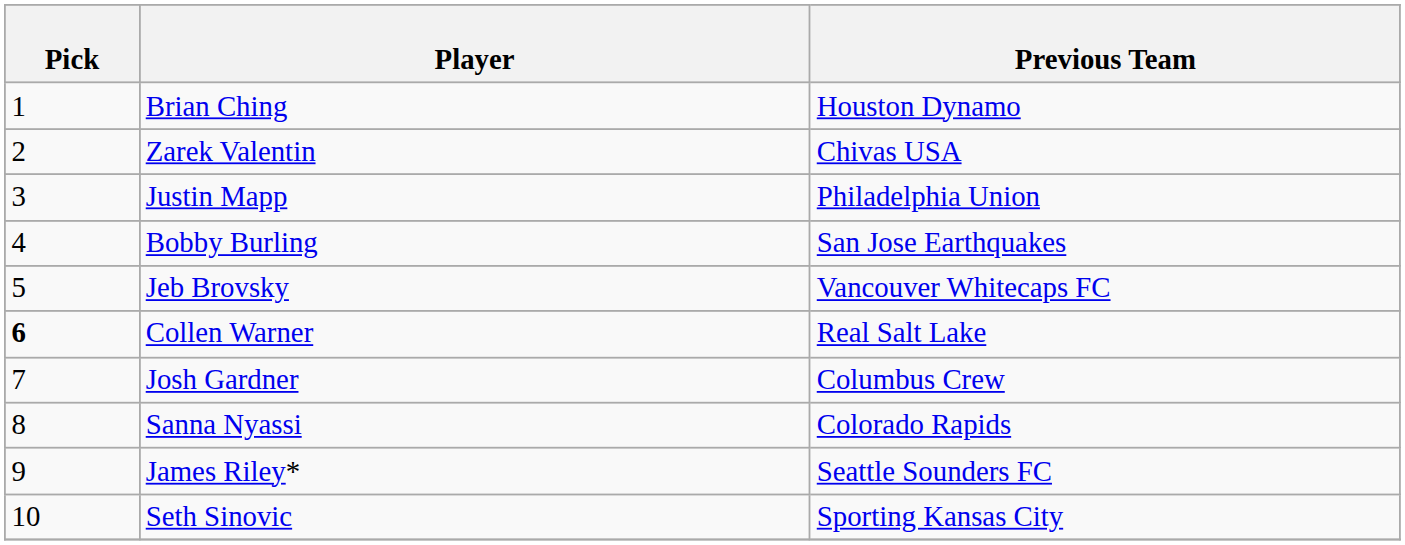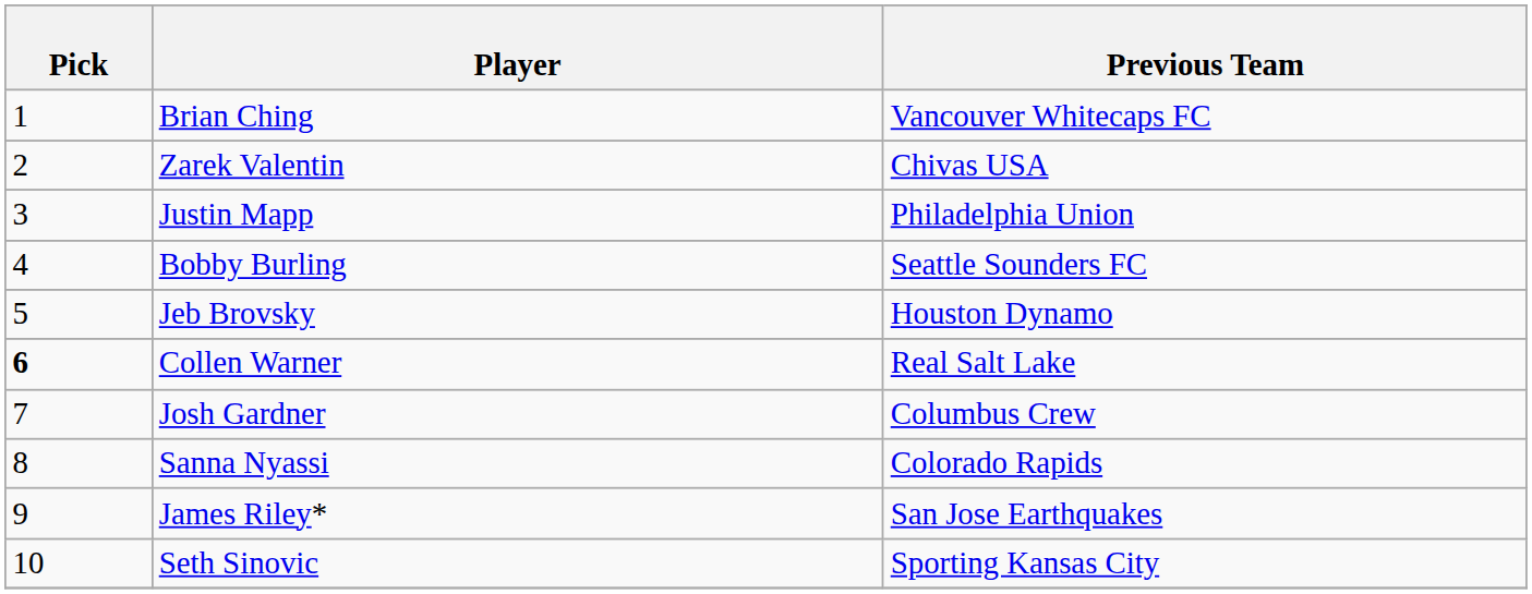 <table class="wikitable">
 <tr>
 <th style="width:5%"><br>Pick</th>
 <th style="width:25%"><br>Player</th>
 <th style="width:22%"><br>Previous Team</th>
 </tr>
 <tr>
 <td>1</td>
 <td><a href='#'>Brian Ching</a></td>
-<td><a href='#'>Houston Dynamo</a></td>
+<td><a href='#'>Vancouver Whitecaps FC</a></td>
 </tr>
 <tr>
 <td>2</td>
 <td><a href='#'>Zarek Valentin</a></td>
 <td><a href='#'>Chivas USA</a></td>
 </tr>
 <tr>
 <td>3</td>
 <td><a href='#'>Justin Mapp</a></td>
 <td><a href='#'>Philadelphia Union</a></td>
 </tr>
 <tr>
 <td>4</td>
 <td><a href='#'>Bobby Burling</a></td>
-<td><a href='#'>San Jose Earthquakes</a></td>
+<td><a href='#'>Seattle Sounders FC</a></td>
 </tr>
 <tr>
 <td>5</td>
 <td><a href='#'>Jeb Brovsky</a></td>
-<td><a href='#'>Vancouver Whitecaps FC</a></td>
+<td><a href='#'>Houston Dynamo</a></td>
 </tr>
 <tr>
 <td><strong>6</strong></td>
 <td><a href='#'>Collen Warner</a></td>
 <td><a href='#'>Real Salt Lake</a></td>
 </tr>
 <tr>
 <td>7</td>
 <td><a href='#'>Josh Gardner</a></td>
 <td><a href='#'>Columbus Crew</a></td>
 </tr>
 <tr>
 <td>8</td>
 <td><a href='#'>Sanna Nyassi</a></td>
 <td><a href='#'>Colorado Rapids</a></td>
 </tr>
 <tr>
 <td>9</td>
 <td><a href='#'>James Riley</a>*</td>
-<td><a href='#'>Seattle Sounders FC</a></td>
+<td><a href='#'>San Jose Earthquakes</a></td>
 </tr>
 <tr>
 <td>10</td>
 <td><a href='#'>Seth Sinovic</a></td>
 <td><a href='#'>Sporting Kansas City</a></td>
 </tr>
 <tr>
 </tr>
 </table>
